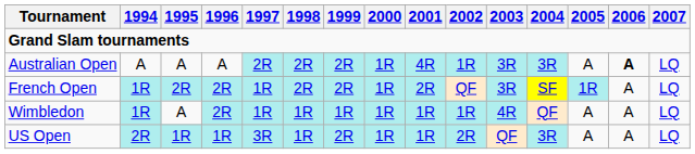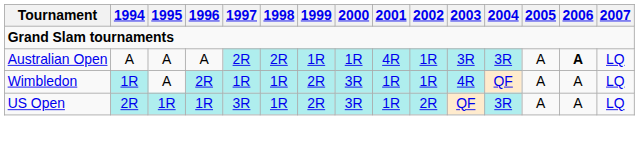 <table class=wikitable style=text-align:center>
 <tr>
 <th>Tournament</th>
 <th><a href='#'>1994</a></th>
 <th><a href='#'>1995</a></th>
 <th><a href='#'>1996</a></th>
 <th><a href='#'>1997</a></th>
 <th><a href='#'>1998</a></th>
 <th><a href='#'>1999</a></th>
 <th><a href='#'>2000</a></th>
 <th><a href='#'>2001</a></th>
 <th><a href='#'>2002</a></th>
 <th><a href='#'>2003</a></th>
 <th><a href='#'>2004</a></th>
 <th><a href='#'>2005</a></th>
 <th><a href='#'>2006</a></th>
 <th><a href='#'>2007</a></th>
 </tr>
 <tr>
 <td colspan=15 align=left><strong>Grand Slam tournaments</strong></td>
 </tr>
 <tr>
 <td align=left><a href='#'>Australian Open</a></td>
 <td>A</td>
 <td>A</td>
 <td>A</td>
 <td bgcolor=afeeee><a href='#'>2R</a></td>
 <td bgcolor=afeeee><a href='#'>2R</a></td>
-<td bgcolor=afeeee><a href='#'>2R</a></td>
+<td bgcolor=afeeee><a href='#'>1R</a></td>
 <td bgcolor=afeeee><a href='#'>1R</a></td>
 <td bgcolor=afeeee><a href='#'>4R</a></td>
 <td bgcolor=afeeee><a href='#'>1R</a></td>
 <td bgcolor=afeeee><a href='#'>3R</a></td>
 <td bgcolor=afeeee><a href='#'>3R</a></td>
 <td>A</td>
 <td><strong>A</strong></td>
 <td><a href='#'>LQ</a></td>
 </tr>
 <tr>
-<td align=left><a href='#'>French Open</a></td>
-<td bgcolor=afeeee><a href='#'>1R</a></td>
-<td bgcolor=afeeee><a href='#'>2R</a></td>
-<td bgcolor=afeeee><a href='#'>2R</a></td>
-<td bgcolor=afeeee><a href='#'>1R</a></td>
-<td bgcolor=afeeee><a href='#'>2R</a></td>
-<td bgcolor=afeeee><a href='#'>2R</a></td>
-<td bgcolor=afeeee><a href='#'>1R</a></td>
-<td bgcolor=afeeee><a href='#'>2R</a></td>
-<td bgcolor=ffebcd><a href='#'>QF</a></td>
-<td bgcolor=afeeee><a href='#'>3R</a></td>
-<td bgcolor=yellow><a href='#'>SF</a></td>
-<td bgcolor=afeeee><a href='#'>1R</a></td>
-<td>A</td>
-<td><a href='#'>LQ</a></td>
-</tr>
-<tr>
 <td align=left><a href='#'>Wimbledon</a></td>
 <td bgcolor=afeeee><a href='#'>1R</a></td>
 <td>A</td>
 <td bgcolor=afeeee><a href='#'>2R</a></td>
 <td bgcolor=afeeee><a href='#'>1R</a></td>
 <td bgcolor=afeeee><a href='#'>1R</a></td>
-<td bgcolor=afeeee><a href='#'>1R</a></td>
-<td bgcolor=afeeee><a href='#'>1R</a></td>
+<td bgcolor=afeeee><a href='#'>2R</a></td>
+<td bgcolor=afeeee><a href='#'>3R</a></td>
 <td bgcolor=afeeee><a href='#'>1R</a></td>
 <td bgcolor=afeeee><a href='#'>1R</a></td>
 <td bgcolor=afeeee><a href='#'>4R</a></td>
 <td bgcolor=ffebcd><a href='#'>QF</a></td>
 <td>A</td>
 <td>A</td>
 <td><a href='#'>LQ</a></td>
 </tr>
 <tr>
 <td align=left><a href='#'>US Open</a></td>
 <td bgcolor=afeeee><a href='#'>2R</a></td>
 <td bgcolor=afeeee><a href='#'>1R</a></td>
 <td bgcolor=afeeee><a href='#'>1R</a></td>
 <td bgcolor=afeeee><a href='#'>3R</a></td>
 <td bgcolor=afeeee><a href='#'>1R</a></td>
 <td bgcolor=afeeee><a href='#'>2R</a></td>
-<td bgcolor=afeeee><a href='#'>1R</a></td>
+<td bgcolor=afeeee><a href='#'>3R</a></td>
 <td bgcolor=afeeee><a href='#'>1R</a></td>
 <td bgcolor=afeeee><a href='#'>2R</a></td>
 <td bgcolor=ffebcd><a href='#'>QF</a></td>
 <td bgcolor=afeeee><a href='#'>3R</a></td>
 <td>A</td>
 <td>A</td>
 <td><a href='#'>LQ</a></td>
 </tr>
 </table>
